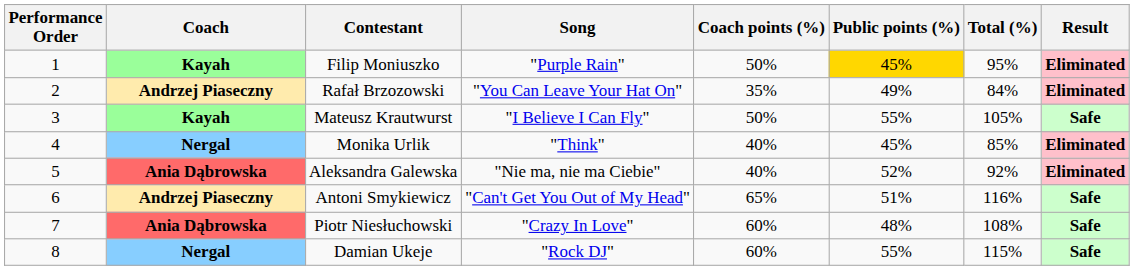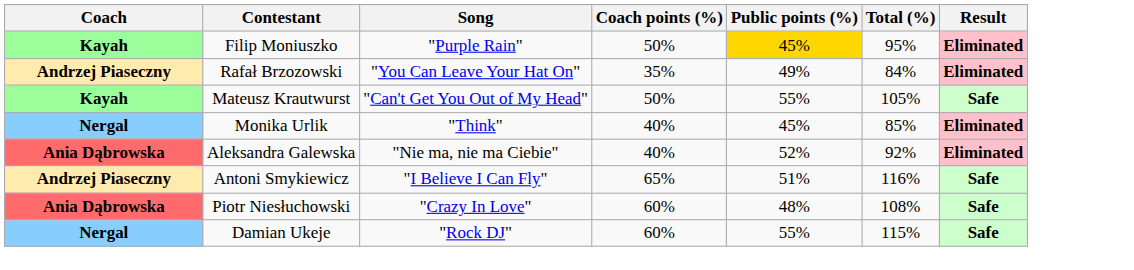 <table class="wikitable sortable" style="text-align: center; width: auto;">
 <tr>
-<th>Performance <br>Order</th>
 <th>Coach</th>
 <th>Contestant</th>
 <th>Song</th>
 <th>Coach points (%)</th>
 <th>Public points (%)</th>
 <th>Total (%)</th>
 <th>Result</th>
 </tr>
 <tr>
-<td>1</td>
 <th style="background:#9aff9a; width:180px;">Kayah</th>
 <td>Filip Moniuszko</td>
 <td>"<a href='#'>Purple Rain</a>"</td>
 <td>50%</td>
 <td style="background: gold;">45%</td>
 <td>95%</td>
 <th style="background:pink;"><strong>Eliminated</strong></th>
 </tr>
 <tr>
-<td>2</td>
 <th style="background:#ffebad; width:180px;">Andrzej Piaseczny</th>
 <td>Rafał Brzozowski</td>
 <td>"<a href='#'>You Can Leave Your Hat On</a>"</td>
 <td>35%</td>
 <td>49%</td>
 <td>84%</td>
 <th style="background:pink;"><strong>Eliminated</strong></th>
 </tr>
 <tr>
-<td>3</td>
 <th style="background:#9aff9a; width:180px;">Kayah</th>
 <td>Mateusz Krautwurst</td>
-<td>"<a href='#'>I Believe I Can Fly</a>"</td>
+<td>"<a href='#'>Can't Get You Out of My Head</a>"</td>
 <td>50%</td>
 <td>55%</td>
 <td>105%</td>
 <th style="background:#cfc"><strong>Safe</strong></th>
 </tr>
 <tr>
-<td>4</td>
 <th style="background:#87ceff; width:180px;">Nergal</th>
 <td>Monika Urlik</td>
 <td>"<a href='#'>Think</a>"</td>
 <td>40%</td>
 <td>45%</td>
 <td>85%</td>
 <th style="background:pink;"><strong>Eliminated</strong></th>
 </tr>
 <tr>
-<td>5</td>
 <th style="background:#ff6a6a; width:180px;">Ania Dąbrowska</th>
 <td>Aleksandra Galewska</td>
 <td>"Nie ma, nie ma Ciebie"</td>
 <td>40%</td>
 <td>52%</td>
 <td>92%</td>
 <th style="background:pink;"><strong>Eliminated</strong></th>
 </tr>
 <tr>
-<td>6</td>
 <th style="background:#ffebad; width:180px;">Andrzej Piaseczny</th>
 <td>Antoni Smykiewicz</td>
-<td>"<a href='#'>Can't Get You Out of My Head</a>"</td>
+<td>"<a href='#'>I Believe I Can Fly</a>"</td>
 <td>65%</td>
 <td>51%</td>
 <td>116%</td>
 <th style="background:#cfc"><strong>Safe</strong></th>
 </tr>
 <tr>
-<td>7</td>
 <th style="background:#ff6a6a; width:180px;">Ania Dąbrowska</th>
 <td>Piotr Niesłuchowski</td>
 <td>"<a href='#'>Crazy In Love</a>"</td>
 <td>60%</td>
 <td>48%</td>
 <td>108%</td>
 <th style="background:#cfc"><strong>Safe</strong></th>
 </tr>
 <tr>
-<td>8</td>
 <th style="background:#87ceff; width:180px;">Nergal</th>
 <td>Damian Ukeje</td>
 <td>"<a href='#'>Rock DJ</a>"</td>
 <td>60%</td>
 <td>55%</td>
 <td>115%</td>
 <th style="background:#cfc"><strong>Safe</strong></th>
 </tr>
 </table>
